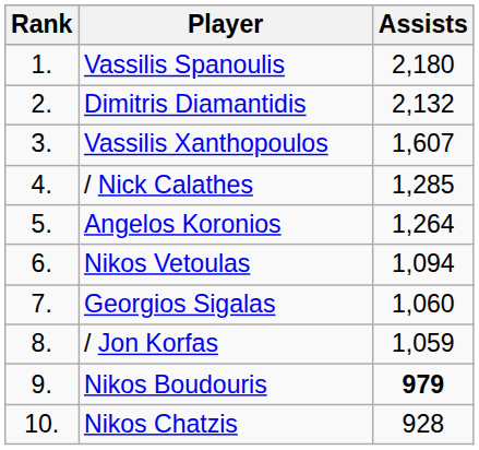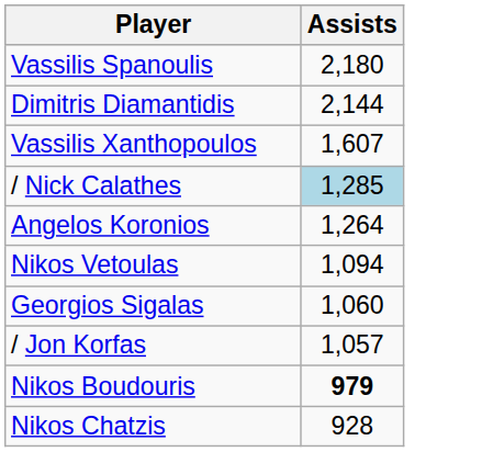 <table class="wikitable"  style="text-align:center;">
 <tr style="background:silver;">
-<th style="width:20px;">Rank</th>
 <th style="width:180px;">Player</th>
 <th style="width:50px;">Assists</th>
 </tr>
 <tr>
-<td>1.</td>
 <td style="text-align:left"> <a href='#'>Vassilis Spanoulis</a></td>
 <td>2,180</td>
 </tr>
 <tr>
-<td>2.</td>
 <td style="text-align:left"> <a href='#'>Dimitris Diamantidis</a></td>
-<td>2,132</td>
+<td>2,144</td>
 </tr>
 <tr>
-<td>3.</td>
 <td style="text-align:left"> <a href='#'>Vassilis Xanthopoulos</a></td>
 <td>1,607</td>
 </tr>
 <tr>
-<td>4.</td>
 <td style="text-align:left">/ <a href='#'>Nick Calathes</a></td>
-<td>1,285</td>
+<td style="background: lightblue;">1,285</td>
 </tr>
 <tr>
-<td>5.</td>
 <td style="text-align:left"> <a href='#'>Angelos Koronios</a></td>
 <td>1,264</td>
 </tr>
 <tr>
-<td>6.</td>
 <td style="text-align:left"> <a href='#'>Nikos Vetoulas</a></td>
 <td>1,094</td>
 </tr>
 <tr>
-<td>7.</td>
 <td style="text-align:left"> <a href='#'>Georgios Sigalas</a></td>
 <td>1,060</td>
 </tr>
 <tr>
-<td>8.</td>
 <td style="text-align:left">/ <a href='#'>Jon Korfas</a></td>
-<td>1,059</td>
+<td>1,057</td>
 </tr>
 <tr>
-<td>9.</td>
 <td style="text-align:left"> <a href='#'>Nikos Boudouris</a></td>
 <td><strong> 979</strong></td>
 </tr>
 <tr>
-<td>10.</td>
 <td style="text-align:left"> <a href='#'>Nikos Chatzis</a></td>
 <td> 928</td>
 </tr>
 </table>
